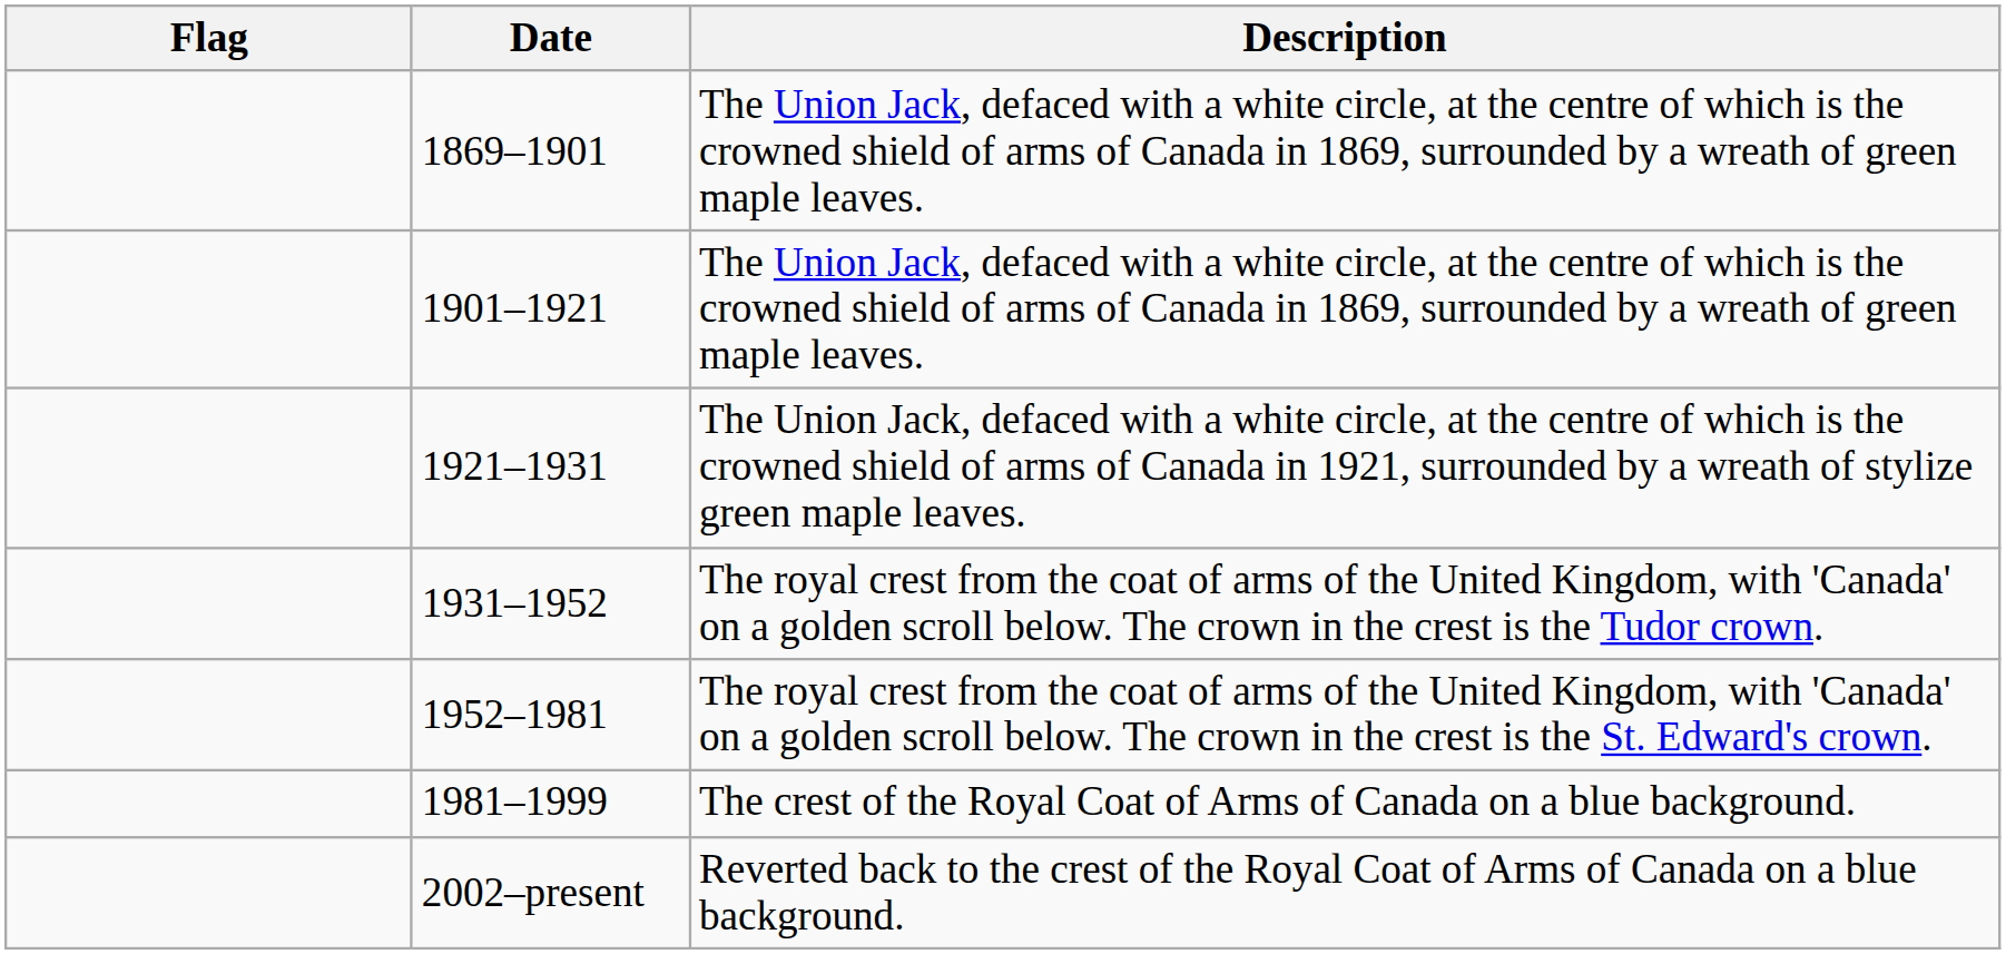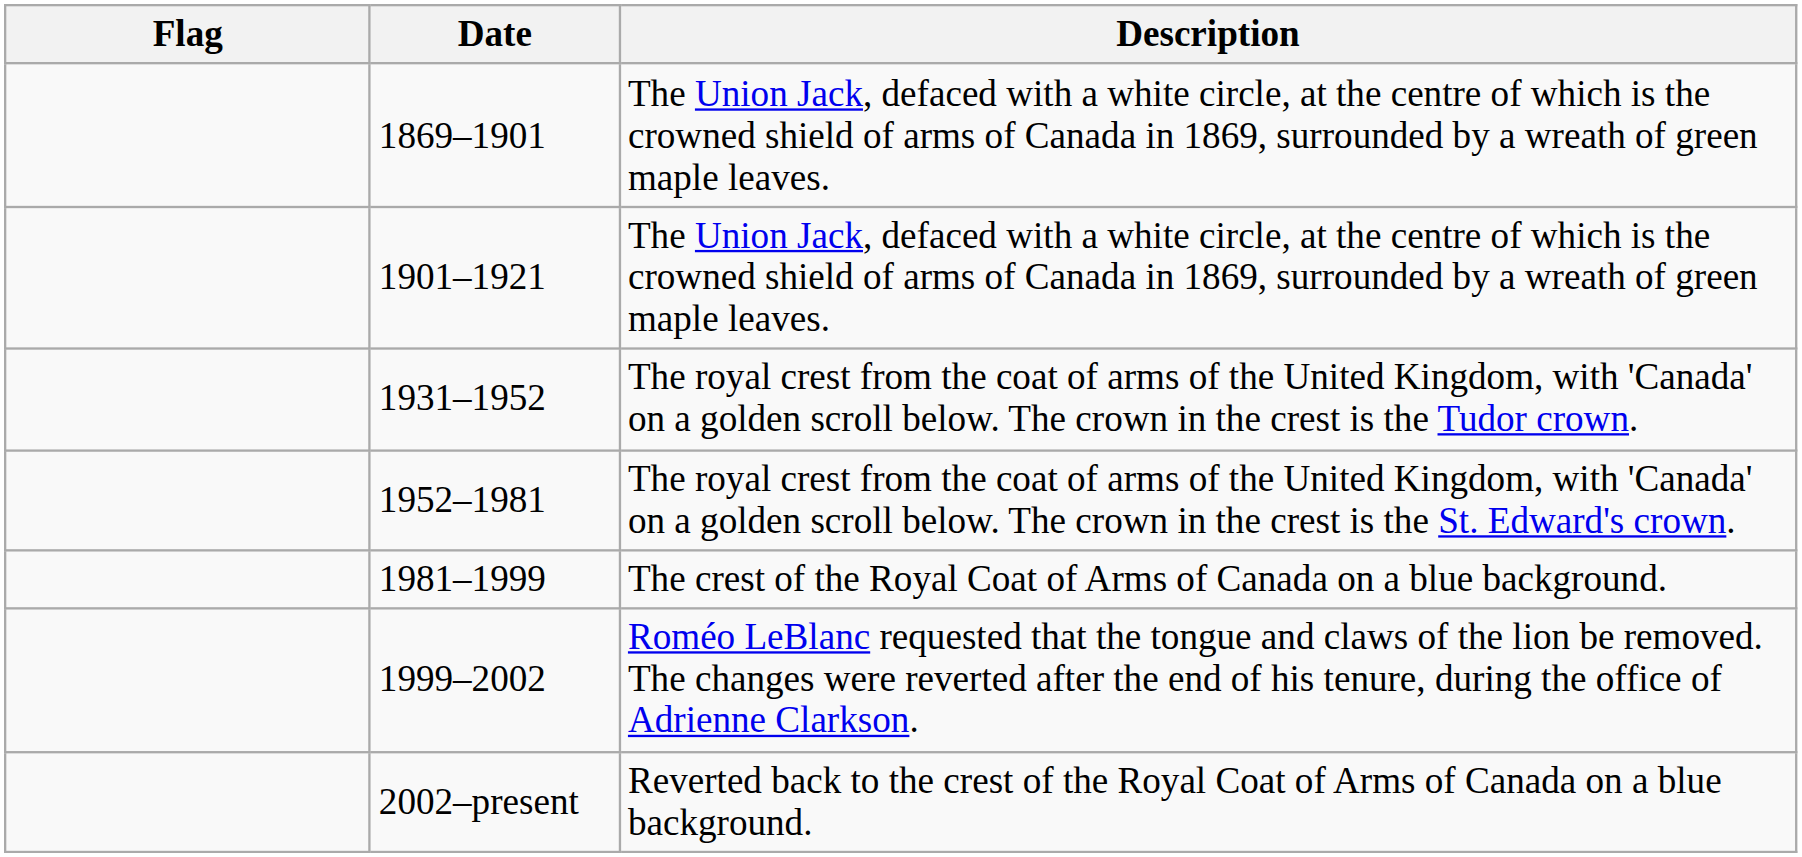 <table class="wikitable">
 <tr>
 <th scope="col" style="width:150px;">Flag</th>
 <th scope="col" style="width:100px;">Date</th>
 <th scope="col" style="width:500px;">Description</th>
 </tr>
 <tr>
 <td></td>
 <td>1869–1901</td>
 <td>The <a href='#'>Union Jack</a>, defaced with a white circle, at the centre of which is the crowned shield of arms of Canada in 1869, surrounded by a wreath of green maple leaves.</td>
 </tr>
 <tr>
 <td></td>
 <td>1901–1921</td>
 <td>The <a href='#'>Union Jack</a>, defaced with a white circle, at the centre of which is the crowned shield of arms of Canada in 1869, surrounded by a wreath of green maple leaves.</td>
 </tr>
 <tr>
 <td></td>
-<td>1921–1931</td>
-<td>The Union Jack, defaced with a white circle, at the centre of which is the crowned shield of arms of Canada in 1921, surrounded by a wreath of stylize green maple leaves.</td>
-</tr>
-<tr>
-<td></td>
 <td>1931–1952</td>
 <td>The royal crest from the coat of arms of the United Kingdom, with 'Canada' on a golden scroll below. The crown in the crest is the <a href='#'>Tudor crown</a>.</td>
 </tr>
 <tr>
 <td></td>
 <td>1952–1981</td>
 <td>The royal crest from the coat of arms of the United Kingdom, with 'Canada' on a golden scroll below. The crown in the crest is the <a href='#'>St. Edward's crown</a>.</td>
 </tr>
 <tr>
 <td></td>
 <td>1981–1999</td>
 <td>The crest of the Royal Coat of Arms of Canada on a blue background.</td>
 </tr>
 <tr>
 <td></td>
+<td>1999–2002</td>
+<td><a href='#'>Roméo LeBlanc</a> requested that the tongue and claws of the lion be removed. The changes were reverted after the end of his tenure, during the office of <a href='#'>Adrienne Clarkson</a>.</td>
+</tr>
+<tr>
+<td></td>
 <td>2002–present</td>
 <td>Reverted back to the crest of the Royal Coat of Arms of Canada on a blue background.</td>
 </tr>
 </table>
